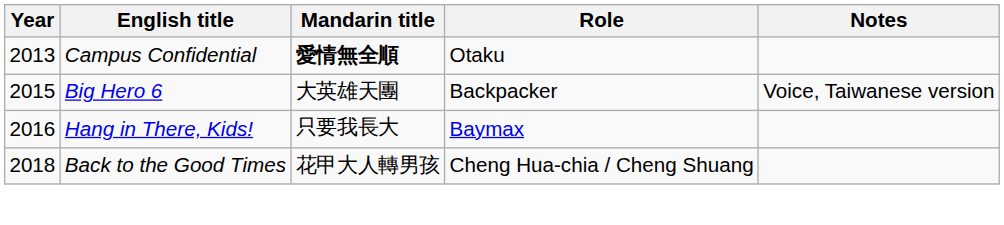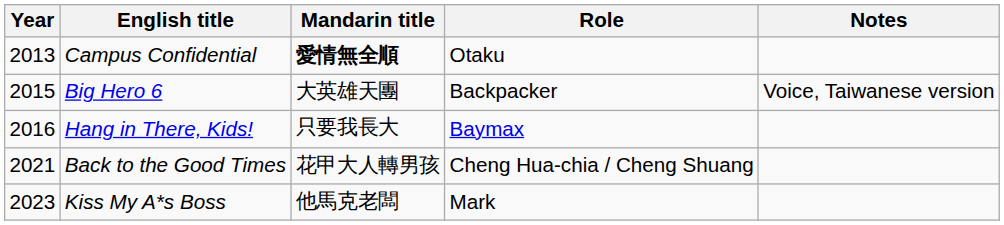 <table class="wikitable sortable">
 <tr>
 <th>Year</th>
 <th>English title</th>
 <th>Mandarin title</th>
 <th>Role</th>
 <th class="unsortable">Notes</th>
 </tr>
 <tr>
 <td>2013</td>
 <td><em>Campus Confidential</em></td>
 <td><strong>愛情無全順</strong></td>
 <td>Otaku</td>
 <td></td>
 </tr>
 <tr>
 <td>2015</td>
 <td><em><a href='#'>Big Hero 6</a></em></td>
 <td>大英雄天團</td>
 <td>Backpacker</td>
 <td>Voice, Taiwanese version</td>
 </tr>
 <tr>
 <td>2016</td>
 <td><em><a href='#'>Hang in There, Kids!</a></em></td>
 <td>只要我長大</td>
 <td><a href='#'>Baymax</a></td>
 <td></td>
 </tr>
 <tr>
-<td>2018</td>
+<td>2021</td>
 <td><em>Back to the Good Times</em></td>
 <td>花甲大人轉男孩</td>
 <td>Cheng Hua-chia / Cheng Shuang</td>
 <td></td>
 </tr>
+<tr>
+<td>2023</td>
+<td><em>Kiss My A*s Boss</em></td>
+<td>他馬克老闆</td>
+<td>Mark</td>
+<td></td>
+</tr>
 </table>
